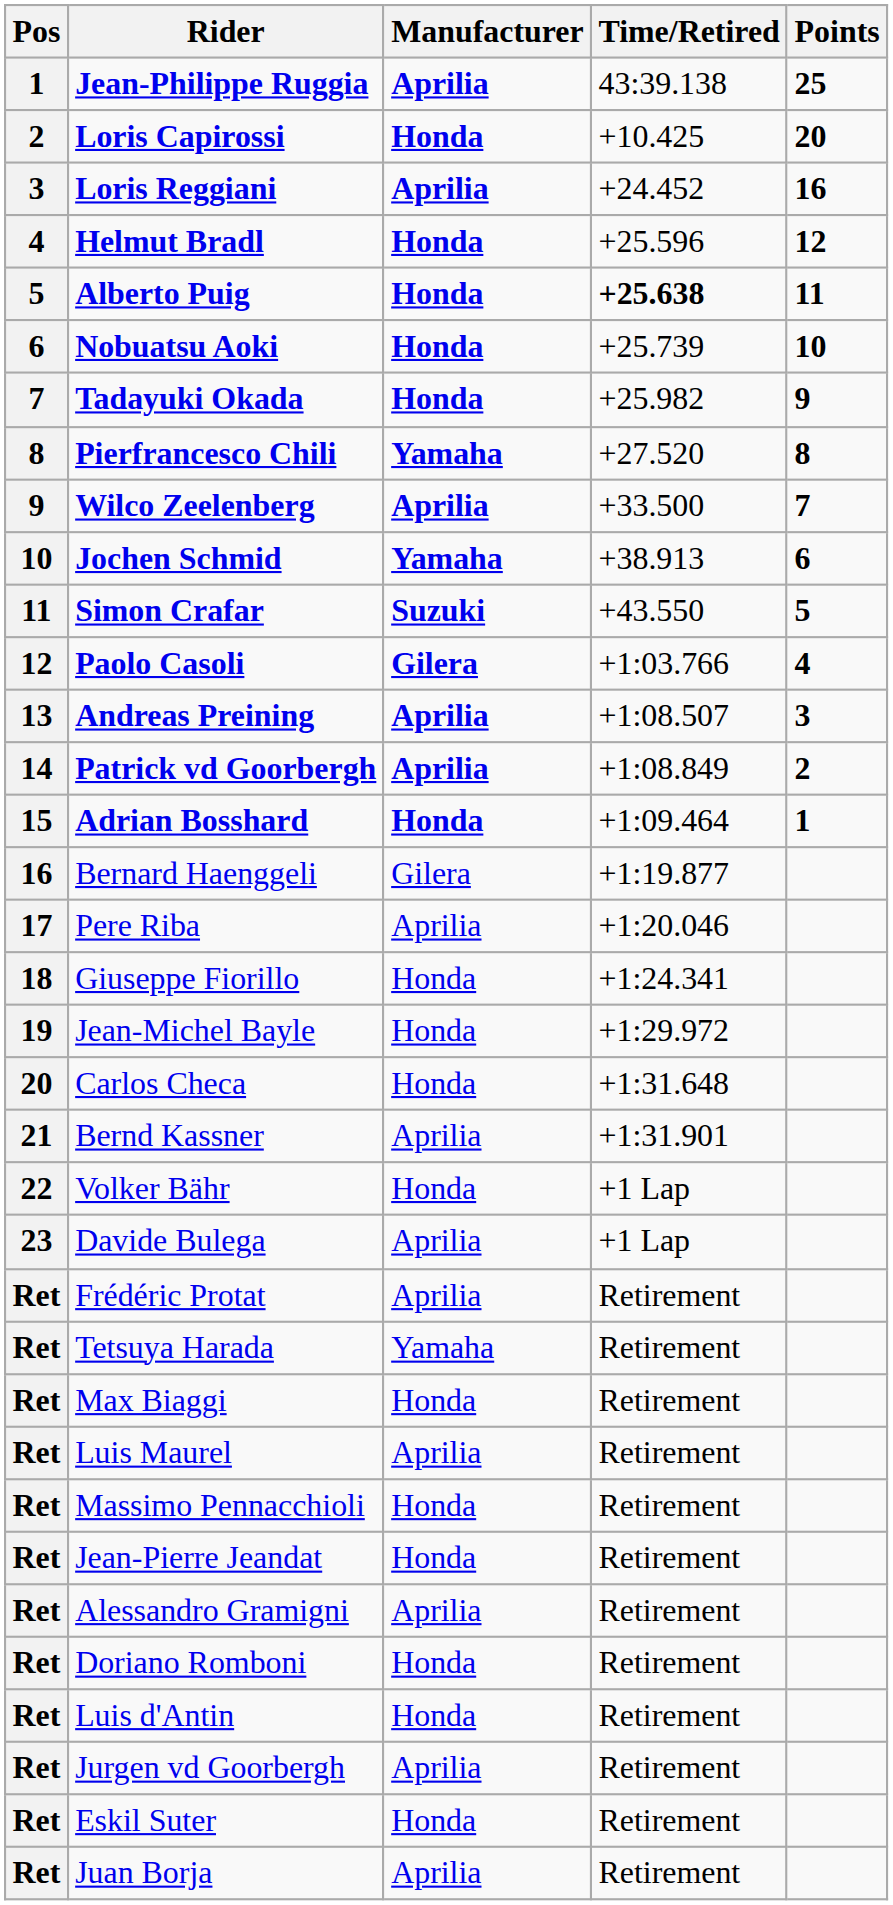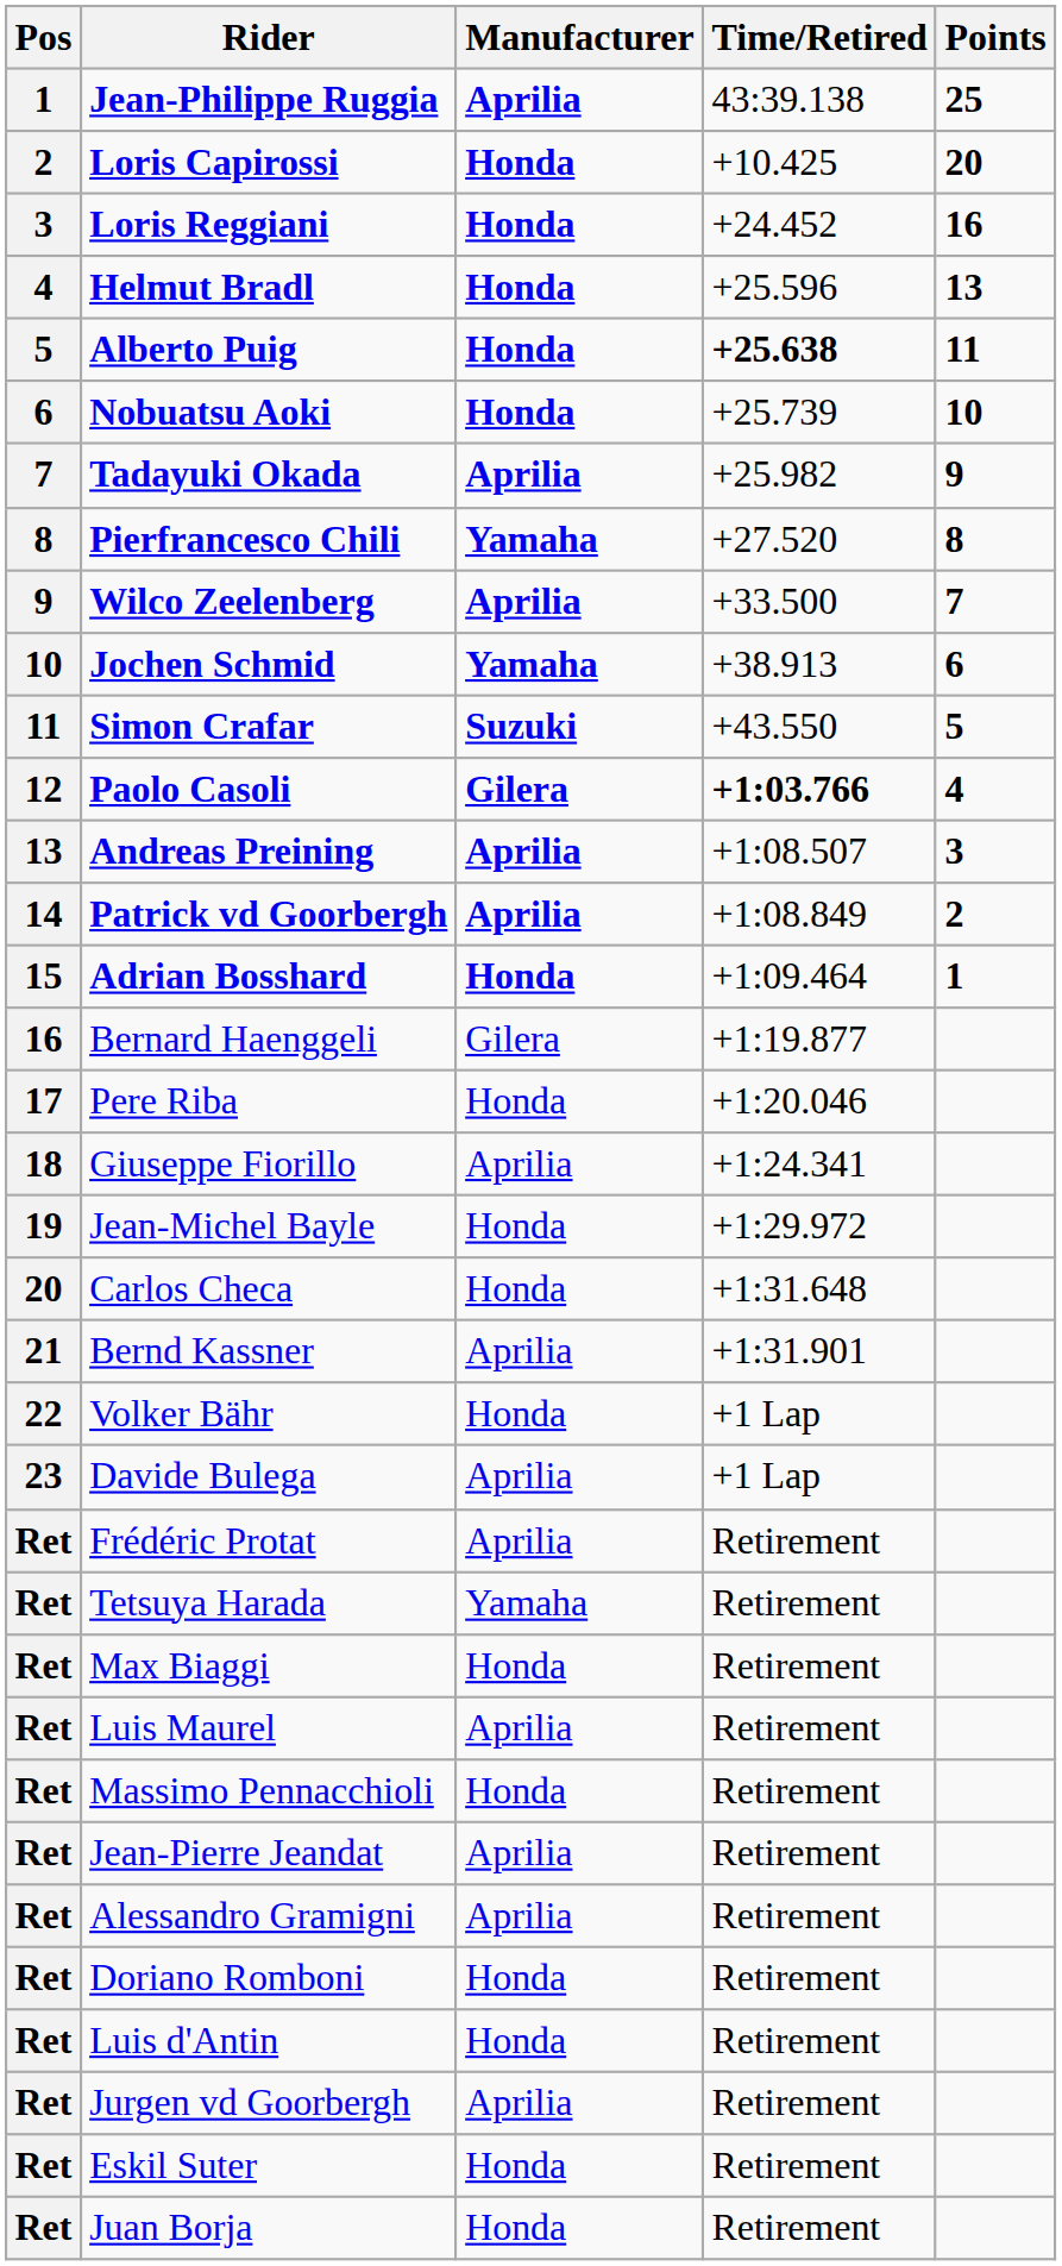 <table class="wikitable" style="font-size: 95%;">
 <tr>
 <th>Pos</th>
 <th>Rider</th>
 <th>Manufacturer</th>
 <th>Time/Retired</th>
 <th>Points</th>
 </tr>
 <tr>
 <th>1</th>
 <td> <strong><a href='#'>Jean-Philippe Ruggia</a></strong></td>
 <td><strong><a href='#'>Aprilia</a></strong></td>
 <td>43:39.138</td>
 <td><strong>25</strong></td>
 </tr>
 <tr>
 <th>2</th>
 <td> <strong><a href='#'>Loris Capirossi</a></strong></td>
 <td><strong><a href='#'>Honda</a></strong></td>
 <td>+10.425</td>
 <td><strong>20</strong></td>
 </tr>
 <tr>
 <th>3</th>
 <td> <strong><a href='#'>Loris Reggiani</a></strong></td>
-<td><strong><a href='#'>Aprilia</a></strong></td>
+<td><strong><a href='#'>Honda</a></strong></td>
 <td>+24.452</td>
 <td><strong>16</strong></td>
 </tr>
 <tr>
 <th>4</th>
 <td> <strong><a href='#'>Helmut Bradl</a></strong></td>
 <td><strong><a href='#'>Honda</a></strong></td>
 <td>+25.596</td>
-<td><strong>12</strong></td>
+<td><strong>13</strong></td>
 </tr>
 <tr>
 <th>5</th>
 <td> <strong><a href='#'>Alberto Puig</a></strong></td>
 <td><strong><a href='#'>Honda</a></strong></td>
 <td><strong>+25.638</strong></td>
 <td><strong>11</strong></td>
 </tr>
 <tr>
 <th>6</th>
 <td> <strong><a href='#'>Nobuatsu Aoki</a></strong></td>
 <td><strong><a href='#'>Honda</a></strong></td>
 <td>+25.739</td>
 <td><strong>10</strong></td>
 </tr>
 <tr>
 <th>7</th>
 <td> <strong><a href='#'>Tadayuki Okada</a></strong></td>
-<td><strong><a href='#'>Honda</a></strong></td>
+<td><strong><a href='#'>Aprilia</a></strong></td>
 <td>+25.982</td>
 <td><strong>9</strong></td>
 </tr>
 <tr>
 <th>8</th>
 <td> <strong><a href='#'>Pierfrancesco Chili</a></strong></td>
 <td><strong><a href='#'>Yamaha</a></strong></td>
 <td>+27.520</td>
 <td><strong>8</strong></td>
 </tr>
 <tr>
 <th>9</th>
 <td> <strong><a href='#'>Wilco Zeelenberg</a></strong></td>
 <td><strong><a href='#'>Aprilia</a></strong></td>
 <td>+33.500</td>
 <td><strong>7</strong></td>
 </tr>
 <tr>
 <th>10</th>
 <td> <strong><a href='#'>Jochen Schmid</a></strong></td>
 <td><strong><a href='#'>Yamaha</a></strong></td>
 <td>+38.913</td>
 <td><strong>6</strong></td>
 </tr>
 <tr>
 <th>11</th>
 <td> <strong><a href='#'>Simon Crafar</a></strong></td>
 <td><strong><a href='#'>Suzuki</a></strong></td>
 <td>+43.550</td>
 <td><strong>5</strong></td>
 </tr>
 <tr>
 <th>12</th>
 <td> <strong><a href='#'>Paolo Casoli</a></strong></td>
 <td><strong><a href='#'>Gilera</a></strong></td>
-<td>+1:03.766</td>
+<td><strong>+1:03.766</strong></td>
 <td><strong>4</strong></td>
 </tr>
 <tr>
 <th>13</th>
 <td> <strong><a href='#'>Andreas Preining</a></strong></td>
 <td><strong><a href='#'>Aprilia</a></strong></td>
 <td>+1:08.507</td>
 <td><strong>3</strong></td>
 </tr>
 <tr>
 <th>14</th>
 <td> <strong><a href='#'>Patrick vd Goorbergh</a></strong></td>
 <td><strong><a href='#'>Aprilia</a></strong></td>
 <td>+1:08.849</td>
 <td><strong>2</strong></td>
 </tr>
 <tr>
 <th>15</th>
 <td> <strong><a href='#'>Adrian Bosshard</a></strong></td>
 <td><strong><a href='#'>Honda</a></strong></td>
 <td>+1:09.464</td>
 <td><strong>1</strong></td>
 </tr>
 <tr>
 <th>16</th>
 <td> <a href='#'>Bernard Haenggeli</a></td>
 <td><a href='#'>Gilera</a></td>
 <td>+1:19.877</td>
 <td></td>
 </tr>
 <tr>
 <th>17</th>
 <td> <a href='#'>Pere Riba</a></td>
-<td><a href='#'>Aprilia</a></td>
+<td><a href='#'>Honda</a></td>
 <td>+1:20.046</td>
 <td></td>
 </tr>
 <tr>
 <th>18</th>
 <td> <a href='#'>Giuseppe Fiorillo</a></td>
-<td><a href='#'>Honda</a></td>
+<td><a href='#'>Aprilia</a></td>
 <td>+1:24.341</td>
 <td></td>
 </tr>
 <tr>
 <th>19</th>
 <td> <a href='#'>Jean-Michel Bayle</a></td>
 <td><a href='#'>Honda</a></td>
 <td>+1:29.972</td>
 <td></td>
 </tr>
 <tr>
 <th>20</th>
 <td> <a href='#'>Carlos Checa</a></td>
 <td><a href='#'>Honda</a></td>
 <td>+1:31.648</td>
 <td></td>
 </tr>
 <tr>
 <th>21</th>
 <td> <a href='#'>Bernd Kassner</a></td>
 <td><a href='#'>Aprilia</a></td>
 <td>+1:31.901</td>
 <td></td>
 </tr>
 <tr>
 <th>22</th>
 <td> <a href='#'>Volker Bähr</a></td>
 <td><a href='#'>Honda</a></td>
 <td>+1 Lap</td>
 <td></td>
 </tr>
 <tr>
 <th>23</th>
 <td> <a href='#'>Davide Bulega</a></td>
 <td><a href='#'>Aprilia</a></td>
 <td>+1 Lap</td>
 <td></td>
 </tr>
 <tr>
 <th>Ret</th>
 <td> <a href='#'>Frédéric Protat</a></td>
 <td><a href='#'>Aprilia</a></td>
 <td>Retirement</td>
 <td></td>
 </tr>
 <tr>
 <th>Ret</th>
 <td> <a href='#'>Tetsuya Harada</a></td>
 <td><a href='#'>Yamaha</a></td>
 <td>Retirement</td>
 <td></td>
 </tr>
 <tr>
 <th>Ret</th>
 <td> <a href='#'>Max Biaggi</a></td>
 <td><a href='#'>Honda</a></td>
 <td>Retirement</td>
 <td></td>
 </tr>
 <tr>
 <th>Ret</th>
 <td> <a href='#'>Luis Maurel</a></td>
 <td><a href='#'>Aprilia</a></td>
 <td>Retirement</td>
 <td></td>
 </tr>
 <tr>
 <th>Ret</th>
 <td> <a href='#'>Massimo Pennacchioli</a></td>
 <td><a href='#'>Honda</a></td>
 <td>Retirement</td>
 <td></td>
 </tr>
 <tr>
 <th>Ret</th>
 <td> <a href='#'>Jean-Pierre Jeandat</a></td>
-<td><a href='#'>Honda</a></td>
+<td><a href='#'>Aprilia</a></td>
 <td>Retirement</td>
 <td></td>
 </tr>
 <tr>
 <th>Ret</th>
 <td> <a href='#'>Alessandro Gramigni</a></td>
 <td><a href='#'>Aprilia</a></td>
 <td>Retirement</td>
 <td></td>
 </tr>
 <tr>
 <th>Ret</th>
 <td> <a href='#'>Doriano Romboni</a></td>
 <td><a href='#'>Honda</a></td>
 <td>Retirement</td>
 <td></td>
 </tr>
 <tr>
 <th>Ret</th>
 <td> <a href='#'>Luis d'Antin</a></td>
 <td><a href='#'>Honda</a></td>
 <td>Retirement</td>
 <td></td>
 </tr>
 <tr>
 <th>Ret</th>
 <td> <a href='#'>Jurgen vd Goorbergh</a></td>
 <td><a href='#'>Aprilia</a></td>
 <td>Retirement</td>
 <td></td>
 </tr>
 <tr>
 <th>Ret</th>
 <td> <a href='#'>Eskil Suter</a></td>
 <td><a href='#'>Honda</a></td>
 <td>Retirement</td>
 <td></td>
 </tr>
 <tr>
 <th>Ret</th>
 <td> <a href='#'>Juan Borja</a></td>
-<td><a href='#'>Aprilia</a></td>
+<td><a href='#'>Honda</a></td>
 <td>Retirement</td>
 <td></td>
 </tr>
 </table>
